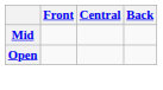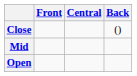 <table class="wikitable" style=text-align:center>
 <tr>
 <th></th>
 <th><a href='#'>Front</a></th>
 <th><a href='#'>Central</a></th>
 <th><a href='#'>Back</a></th>
+</tr>
+<tr>
+<th><a href='#'>Close</a></th>
+<td></td>
+<td></td>
+<td> ()</td>
 </tr>
 <tr>
 <th><a href='#'>Mid</a></th>
 <td></td>
 <td></td>
 <td></td>
 </tr>
 <tr>
 <th><a href='#'>Open</a></th>
 <td></td>
 <td></td>
 <td></td>
 </tr>
 </table>
